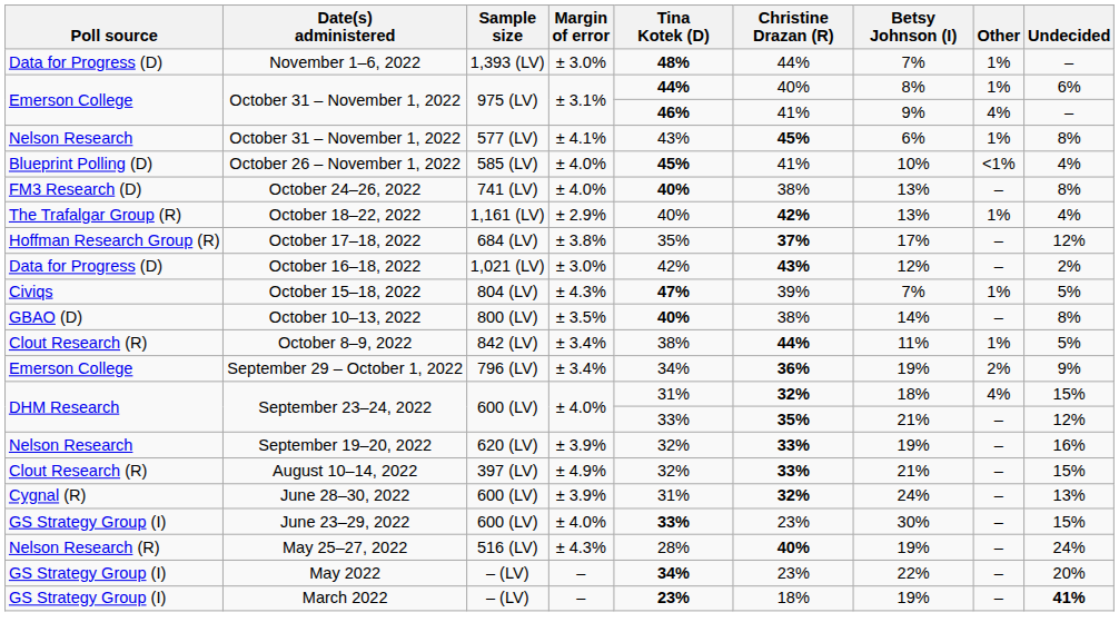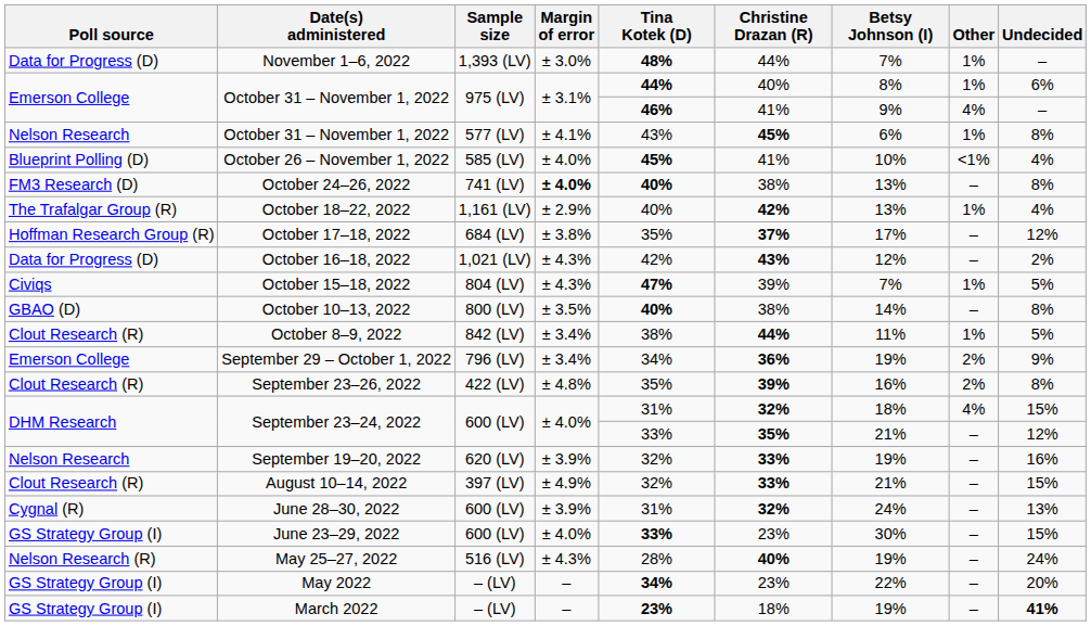 <table class="wikitable" style="font-size:90%;text-align:center;">
 <tr valign=bottom>
 <th>Poll source</th>
 <th>Date(s)<br>administered</th>
 <th>Sample<br>size</th>
 <th>Margin<br>of error</th>
 <th style="width:100px;">Tina<br>Kotek (D)</th>
 <th style="width:100px;">Christine<br>Drazan (R)</th>
 <th style="width:100px;">Betsy<br>Johnson (I)</th>
 <th>Other</th>
 <th>Undecided</th>
 </tr>
 <tr>
 <td style="text-align:left;"><a href='#'>Data for Progress</a> (D)</td>
 <td>November 1–6, 2022</td>
 <td>1,393 (LV)</td>
 <td>± 3.0%</td>
 <td><strong>48%</strong></td>
 <td>44%</td>
 <td>7%</td>
 <td>1%</td>
 <td>–</td>
 </tr>
 <tr>
 <td style="text-align:left;" rowspan="2"><a href='#'>Emerson College</a></td>
 <td rowspan="2">October 31 – November 1, 2022</td>
 <td rowspan="2">975 (LV)</td>
 <td rowspan="2">± 3.1%</td>
 <td><strong>44%</strong></td>
 <td>40%</td>
 <td>8%</td>
 <td>1%</td>
 <td>6%</td>
 </tr>
 <tr>
 <td><strong>46%</strong></td>
 <td>41%</td>
 <td>9%</td>
 <td>4%</td>
 <td>–</td>
 </tr>
 <tr>
 <td style="text-align:left;"><a href='#'>Nelson Research</a></td>
 <td>October 31 – November 1, 2022</td>
 <td>577 (LV)</td>
 <td>± 4.1%</td>
 <td>43%</td>
 <td><strong>45%</strong></td>
 <td>6%</td>
 <td>1%</td>
 <td>8%</td>
 </tr>
 <tr>
 <td style="text-align:left;"><a href='#'>Blueprint Polling</a> (D)</td>
 <td>October 26 – November 1, 2022</td>
 <td>585 (LV)</td>
 <td>± 4.0%</td>
 <td><strong>45%</strong></td>
 <td>41%</td>
 <td>10%</td>
 <td><1%</td>
 <td>4%</td>
 </tr>
 <tr>
 <td style="text-align:left;"><a href='#'>FM3 Research</a> (D)</td>
 <td>October 24–26, 2022</td>
 <td>741 (LV)</td>
-<td>± 4.0%</td>
+<td><strong>± 4.0%</strong></td>
 <td><strong>40%</strong></td>
 <td>38%</td>
 <td>13%</td>
 <td>–</td>
 <td>8%</td>
 </tr>
 <tr>
 <td style="text-align:left;"><a href='#'>The Trafalgar Group</a> (R)</td>
 <td>October 18–22, 2022</td>
 <td>1,161 (LV)</td>
 <td>± 2.9%</td>
 <td>40%</td>
 <td><strong>42%</strong></td>
 <td>13%</td>
 <td>1%</td>
 <td>4%</td>
 </tr>
 <tr>
 <td style="text-align:left;"><a href='#'>Hoffman Research Group</a> (R)</td>
 <td>October 17–18, 2022</td>
 <td>684 (LV)</td>
 <td>± 3.8%</td>
 <td>35%</td>
 <td><strong>37%</strong></td>
 <td>17%</td>
 <td>–</td>
 <td>12%</td>
 </tr>
 <tr>
 <td style="text-align:left;"><a href='#'>Data for Progress</a> (D)</td>
 <td>October 16–18, 2022</td>
 <td>1,021 (LV)</td>
-<td>± 3.0%</td>
+<td>± 4.3%</td>
 <td>42%</td>
 <td><strong>43%</strong></td>
 <td>12%</td>
 <td>–</td>
 <td>2%</td>
 </tr>
 <tr>
 <td style="text-align:left;"><a href='#'>Civiqs</a></td>
 <td>October 15–18, 2022</td>
 <td>804 (LV)</td>
 <td>± 4.3%</td>
 <td><strong>47%</strong></td>
 <td>39%</td>
 <td>7%</td>
 <td>1%</td>
 <td>5%</td>
 </tr>
 <tr>
 <td style="text-align:left;"><a href='#'>GBAO</a> (D)</td>
 <td>October 10–13, 2022</td>
 <td>800 (LV)</td>
 <td>± 3.5%</td>
 <td><strong>40%</strong></td>
 <td>38%</td>
 <td>14%</td>
 <td>–</td>
 <td>8%</td>
 </tr>
 <tr>
 <td style="text-align:left;"><a href='#'>Clout Research</a> (R)</td>
 <td>October 8–9, 2022</td>
 <td>842 (LV)</td>
 <td>± 3.4%</td>
 <td>38%</td>
 <td><strong>44%</strong></td>
 <td>11%</td>
 <td>1%</td>
 <td>5%</td>
 </tr>
 <tr>
 <td style="text-align:left;"><a href='#'>Emerson College</a></td>
 <td>September 29 – October 1, 2022</td>
 <td>796 (LV)</td>
 <td>± 3.4%</td>
 <td>34%</td>
 <td><strong>36%</strong></td>
 <td>19%</td>
 <td>2%</td>
 <td>9%</td>
+</tr>
+<tr>
+<td style="text-align:left;"><a href='#'>Clout Research</a> (R)</td>
+<td>September 23–26, 2022</td>
+<td>422 (LV)</td>
+<td>± 4.8%</td>
+<td>35%</td>
+<td><strong>39%</strong></td>
+<td>16%</td>
+<td>2%</td>
+<td>8%</td>
 </tr>
 <tr>
 <td style="text-align:left;" rowspan="2"><a href='#'>DHM Research</a></td>
 <td rowspan="2">September 23–24, 2022</td>
 <td rowspan="2">600 (LV)</td>
 <td rowspan="2">± 4.0%</td>
 <td>31%</td>
 <td><strong>32%</strong></td>
 <td>18%</td>
 <td>4%</td>
 <td>15%</td>
 </tr>
 <tr>
 <td>33%</td>
 <td><strong>35%</strong></td>
 <td>21%</td>
 <td>–</td>
 <td>12%</td>
 </tr>
 <tr>
 <td style="text-align:left;"><a href='#'>Nelson Research</a></td>
 <td>September 19–20, 2022</td>
 <td>620 (LV)</td>
 <td>± 3.9%</td>
 <td>32%</td>
 <td><strong>33%</strong></td>
 <td>19%</td>
 <td>–</td>
 <td>16%</td>
 </tr>
 <tr>
 <td style="text-align:left;"><a href='#'>Clout Research</a> (R)</td>
 <td>August 10–14, 2022</td>
 <td>397 (LV)</td>
 <td>± 4.9%</td>
 <td>32%</td>
 <td><strong>33%</strong></td>
 <td>21%</td>
 <td>–</td>
 <td>15%</td>
 </tr>
 <tr>
 <td style="text-align:left;"><a href='#'>Cygnal</a> (R)</td>
 <td>June 28–30, 2022</td>
 <td>600 (LV)</td>
 <td>± 3.9%</td>
 <td>31%</td>
 <td><strong>32%</strong></td>
 <td>24%</td>
 <td>–</td>
 <td>13%</td>
 </tr>
 <tr>
 <td style="text-align:left;"><a href='#'>GS Strategy Group</a> (I)</td>
 <td>June 23–29, 2022</td>
 <td>600 (LV)</td>
 <td>± 4.0%</td>
 <td><strong>33%</strong></td>
 <td>23%</td>
 <td>30%</td>
 <td>–</td>
 <td>15%</td>
 </tr>
 <tr>
 <td style="text-align:left;"><a href='#'>Nelson Research</a> (R)</td>
 <td>May 25–27, 2022</td>
 <td>516 (LV)</td>
 <td>± 4.3%</td>
 <td>28%</td>
 <td><strong>40%</strong></td>
 <td>19%</td>
 <td>–</td>
 <td>24%</td>
 </tr>
 <tr>
 <td style="text-align:left;"><a href='#'>GS Strategy Group</a> (I)</td>
 <td>May 2022</td>
 <td>– (LV)</td>
 <td>–</td>
 <td><strong>34%</strong></td>
 <td>23%</td>
 <td>22%</td>
 <td>–</td>
 <td>20%</td>
 </tr>
 <tr>
 <td style="text-align:left;"><a href='#'>GS Strategy Group</a> (I)</td>
 <td>March 2022</td>
 <td>– (LV)</td>
 <td>–</td>
 <td><strong>23%</strong></td>
 <td>18%</td>
 <td>19%</td>
 <td>–</td>
 <td><strong>41%</strong></td>
 </tr>
 </table>
